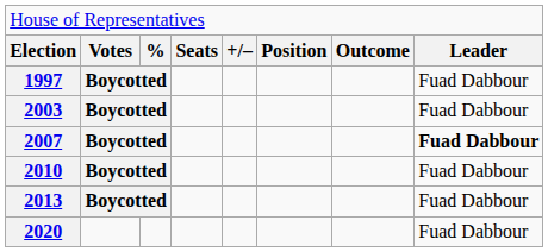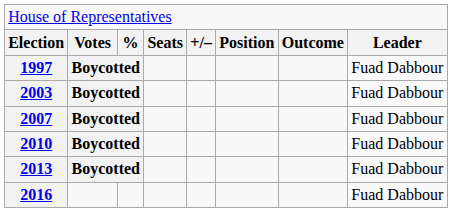 <table class=wikitable>
 <tr>
 <td colspan=8><a href='#'>House of Representatives</a></td>
 </tr>
 <tr>
 <th>Election</th>
 <th>Votes</th>
 <th>%</th>
 <th>Seats</th>
 <th>+/–</th>
 <th>Position</th>
 <th>Outcome</th>
 <th>Leader</th>
 </tr>
 <tr>
 <th rowspan=1><a href='#'>1997</a></th>
 <th colspan=2>Boycotted</th>
 <td></td>
 <td></td>
 <td></td>
 <td></td>
 <td>Fuad Dabbour</td>
 </tr>
 <tr>
 <th rowspan=1><a href='#'>2003</a></th>
 <th colspan=2>Boycotted</th>
 <td></td>
 <td></td>
 <td></td>
 <td></td>
 <td>Fuad Dabbour</td>
 </tr>
 <tr>
 <th rowspan=1><a href='#'>2007</a></th>
 <th colspan=2>Boycotted</th>
 <td></td>
 <td></td>
 <td></td>
 <td></td>
-<td><strong>Fuad Dabbour</strong></td>
+<td>Fuad Dabbour</td>
 </tr>
 <tr>
 <th rowspan=1><a href='#'>2010</a></th>
 <th colspan=2>Boycotted</th>
 <td></td>
 <td></td>
 <td></td>
 <td></td>
 <td>Fuad Dabbour</td>
 </tr>
 <tr>
 <th rowspan=1><a href='#'>2013</a></th>
 <th colspan=2>Boycotted</th>
 <td></td>
 <td></td>
 <td></td>
 <td></td>
 <td>Fuad Dabbour</td>
 </tr>
 <tr>
-<th rowspan=1><a href='#'>2020</a></th>
+<th rowspan=1><a href='#'>2016</a></th>
 <td></td>
 <td></td>
 <td></td>
 <td></td>
 <td></td>
 <td></td>
 <td>Fuad Dabbour</td>
 </tr>
 </table>
